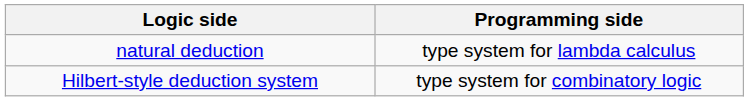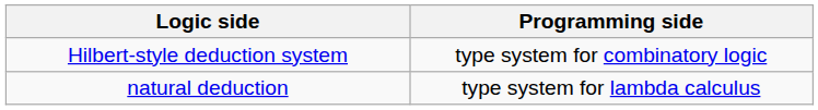 <table class="wikitable" style="margin: 0 auto; text-align: center;">
 <tr>
 <th style="width:300px">Logic side</th>
 <th style="width:300px">Programming side</th>
 </tr>
 <tr>
+<td><a href='#'>Hilbert-style deduction system</a></td>
+<td>type system for <a href='#'>combinatory logic</a></td>
+</tr>
+<tr>
 <td><a href='#'>natural deduction</a></td>
 <td>type system for <a href='#'>lambda calculus</a></td>
 </tr>
-<tr>
-<td><a href='#'>Hilbert-style deduction system</a></td>
-<td>type system for <a href='#'>combinatory logic</a></td>
-</tr>
 </table>
